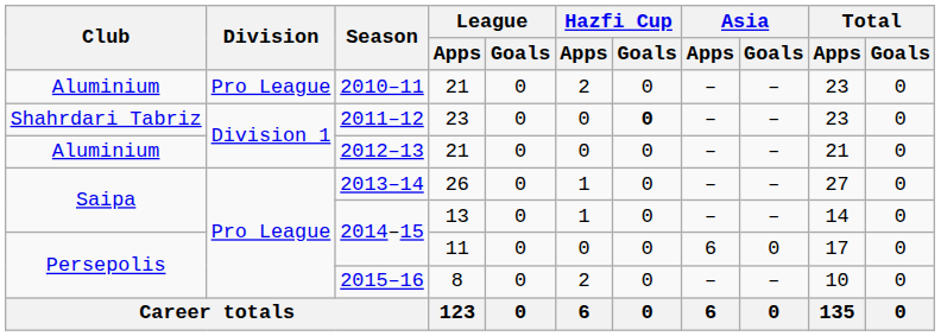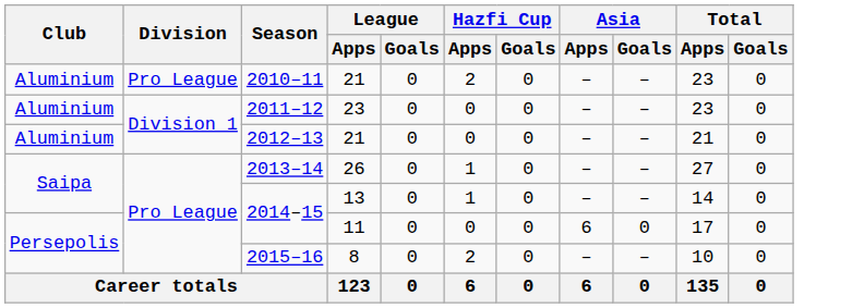 <table class="wikitable" style="text-align: center;">
 <tr>
 <th rowspan="2">Club</th>
 <th rowspan="2">Division</th>
 <th rowspan="2">Season</th>
 <th colspan="2">League</th>
 <th colspan="2"><a href='#'>Hazfi Cup</a></th>
 <th colspan="2"><a href='#'>Asia</a></th>
 <th colspan="2">Total</th>
 </tr>
 <tr>
 <th>Apps</th>
 <th>Goals</th>
 <th>Apps</th>
 <th>Goals</th>
 <th>Apps</th>
 <th>Goals</th>
 <th>Apps</th>
 <th>Goals</th>
 </tr>
 <tr>
 <td><a href='#'>Aluminium</a></td>
 <td><a href='#'>Pro League</a></td>
 <td><a href='#'>2010–11</a></td>
 <td>21</td>
 <td>0</td>
 <td>2</td>
 <td>0</td>
 <td>–</td>
 <td>–</td>
 <td>23</td>
 <td>0</td>
 </tr>
 <tr>
-<td><a href='#'>Shahrdari Tabriz</a></td>
+<td><a href='#'>Aluminium</a></td>
 <td rowspan="2"><a href='#'>Division 1</a></td>
 <td><a href='#'>2011–12</a></td>
 <td>23</td>
 <td>0</td>
 <td>0</td>
-<td><strong>0</strong></td>
+<td>0</td>
 <td>–</td>
 <td>–</td>
 <td>23</td>
 <td>0</td>
 </tr>
 <tr>
 <td><a href='#'>Aluminium</a></td>
 <td><a href='#'>2012–13</a></td>
 <td>21</td>
 <td>0</td>
 <td>0</td>
 <td>0</td>
 <td>–</td>
 <td>–</td>
 <td>21</td>
 <td>0</td>
 </tr>
 <tr>
 <td rowspan="2"><a href='#'>Saipa</a></td>
 <td rowspan="4"><a href='#'>Pro League</a></td>
 <td><a href='#'>2013–14</a></td>
 <td>26</td>
 <td>0</td>
 <td>1</td>
 <td>0</td>
 <td>–</td>
 <td>–</td>
 <td>27</td>
 <td>0</td>
 </tr>
 <tr>
 <td rowspan="2"><a href='#'>2014</a>–<a href='#'>15</a></td>
 <td>13</td>
 <td>0</td>
 <td>1</td>
 <td>0</td>
 <td>–</td>
 <td>–</td>
 <td>14</td>
 <td>0</td>
 </tr>
 <tr>
 <td rowspan="2"><a href='#'>Persepolis</a></td>
 <td>11</td>
 <td>0</td>
 <td>0</td>
 <td>0</td>
 <td>6</td>
 <td>0</td>
 <td>17</td>
 <td>0</td>
 </tr>
 <tr>
 <td><a href='#'>2015–16</a></td>
 <td>8</td>
 <td>0</td>
 <td>2</td>
 <td>0</td>
 <td>–</td>
 <td>–</td>
 <td>10</td>
 <td>0</td>
 </tr>
 <tr>
 <th colspan=3>Career totals</th>
 <th>123</th>
 <th>0</th>
 <th>6</th>
 <th>0</th>
 <th>6</th>
 <th>0</th>
 <th>135</th>
 <th>0</th>
 </tr>
 </table>
